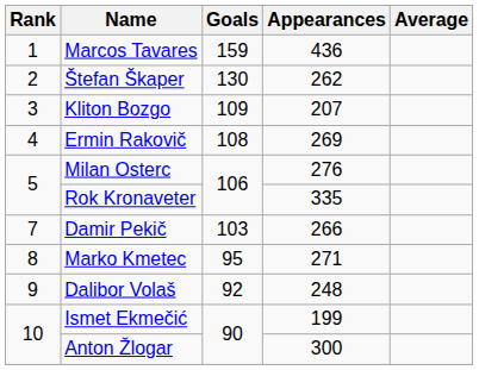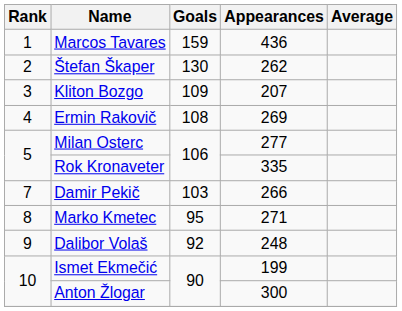 <table class="wikitable sortable" style="text-align: center;">
 <tr>
 <th>Rank</th>
 <th class="unsortable">Name</th>
 <th>Goals</th>
 <th>Appearances</th>
 <th>Average</th>
 </tr>
 <tr>
 <td>1</td>
 <td style="text-align: left;"><a href='#'>Marcos Tavares</a></td>
 <td>159</td>
 <td>436</td>
 <td></td>
 </tr>
 <tr>
 <td>2</td>
 <td style="text-align: left;"><a href='#'>Štefan Škaper</a></td>
 <td>130</td>
 <td>262</td>
 <td></td>
 </tr>
 <tr>
 <td>3</td>
 <td style="text-align: left;"><a href='#'>Kliton Bozgo</a></td>
 <td>109</td>
 <td>207</td>
 <td></td>
 </tr>
 <tr>
 <td>4</td>
 <td style="text-align: left;"><a href='#'>Ermin Rakovič</a></td>
 <td>108</td>
 <td>269</td>
 <td></td>
 </tr>
 <tr>
 <td rowspan="2">5</td>
 <td style="text-align: left;"><a href='#'>Milan Osterc</a></td>
 <td rowspan="2">106</td>
-<td>276</td>
+<td>277</td>
 <td></td>
 </tr>
 <tr>
 <td style="text-align: left;"><a href='#'>Rok Kronaveter</a></td>
 <td>335</td>
 <td></td>
 </tr>
 <tr>
 <td>7</td>
 <td style="text-align: left;"><a href='#'>Damir Pekič</a></td>
 <td>103</td>
 <td>266</td>
 <td></td>
 </tr>
 <tr>
 <td>8</td>
 <td style="text-align: left;"><a href='#'>Marko Kmetec</a></td>
 <td>95</td>
 <td>271</td>
 <td></td>
 </tr>
 <tr>
 <td>9</td>
 <td style="text-align: left;"><a href='#'>Dalibor Volaš</a></td>
 <td>92</td>
 <td>248</td>
 <td></td>
 </tr>
 <tr>
 <td rowspan="2">10</td>
 <td style="text-align: left;"><a href='#'>Ismet Ekmečić</a></td>
 <td rowspan="2">90</td>
 <td>199</td>
 <td></td>
 </tr>
 <tr>
 <td style="text-align: left;"><a href='#'>Anton Žlogar</a></td>
 <td>300</td>
 <td></td>
 </tr>
 <tr>
 </tr>
 </table>
